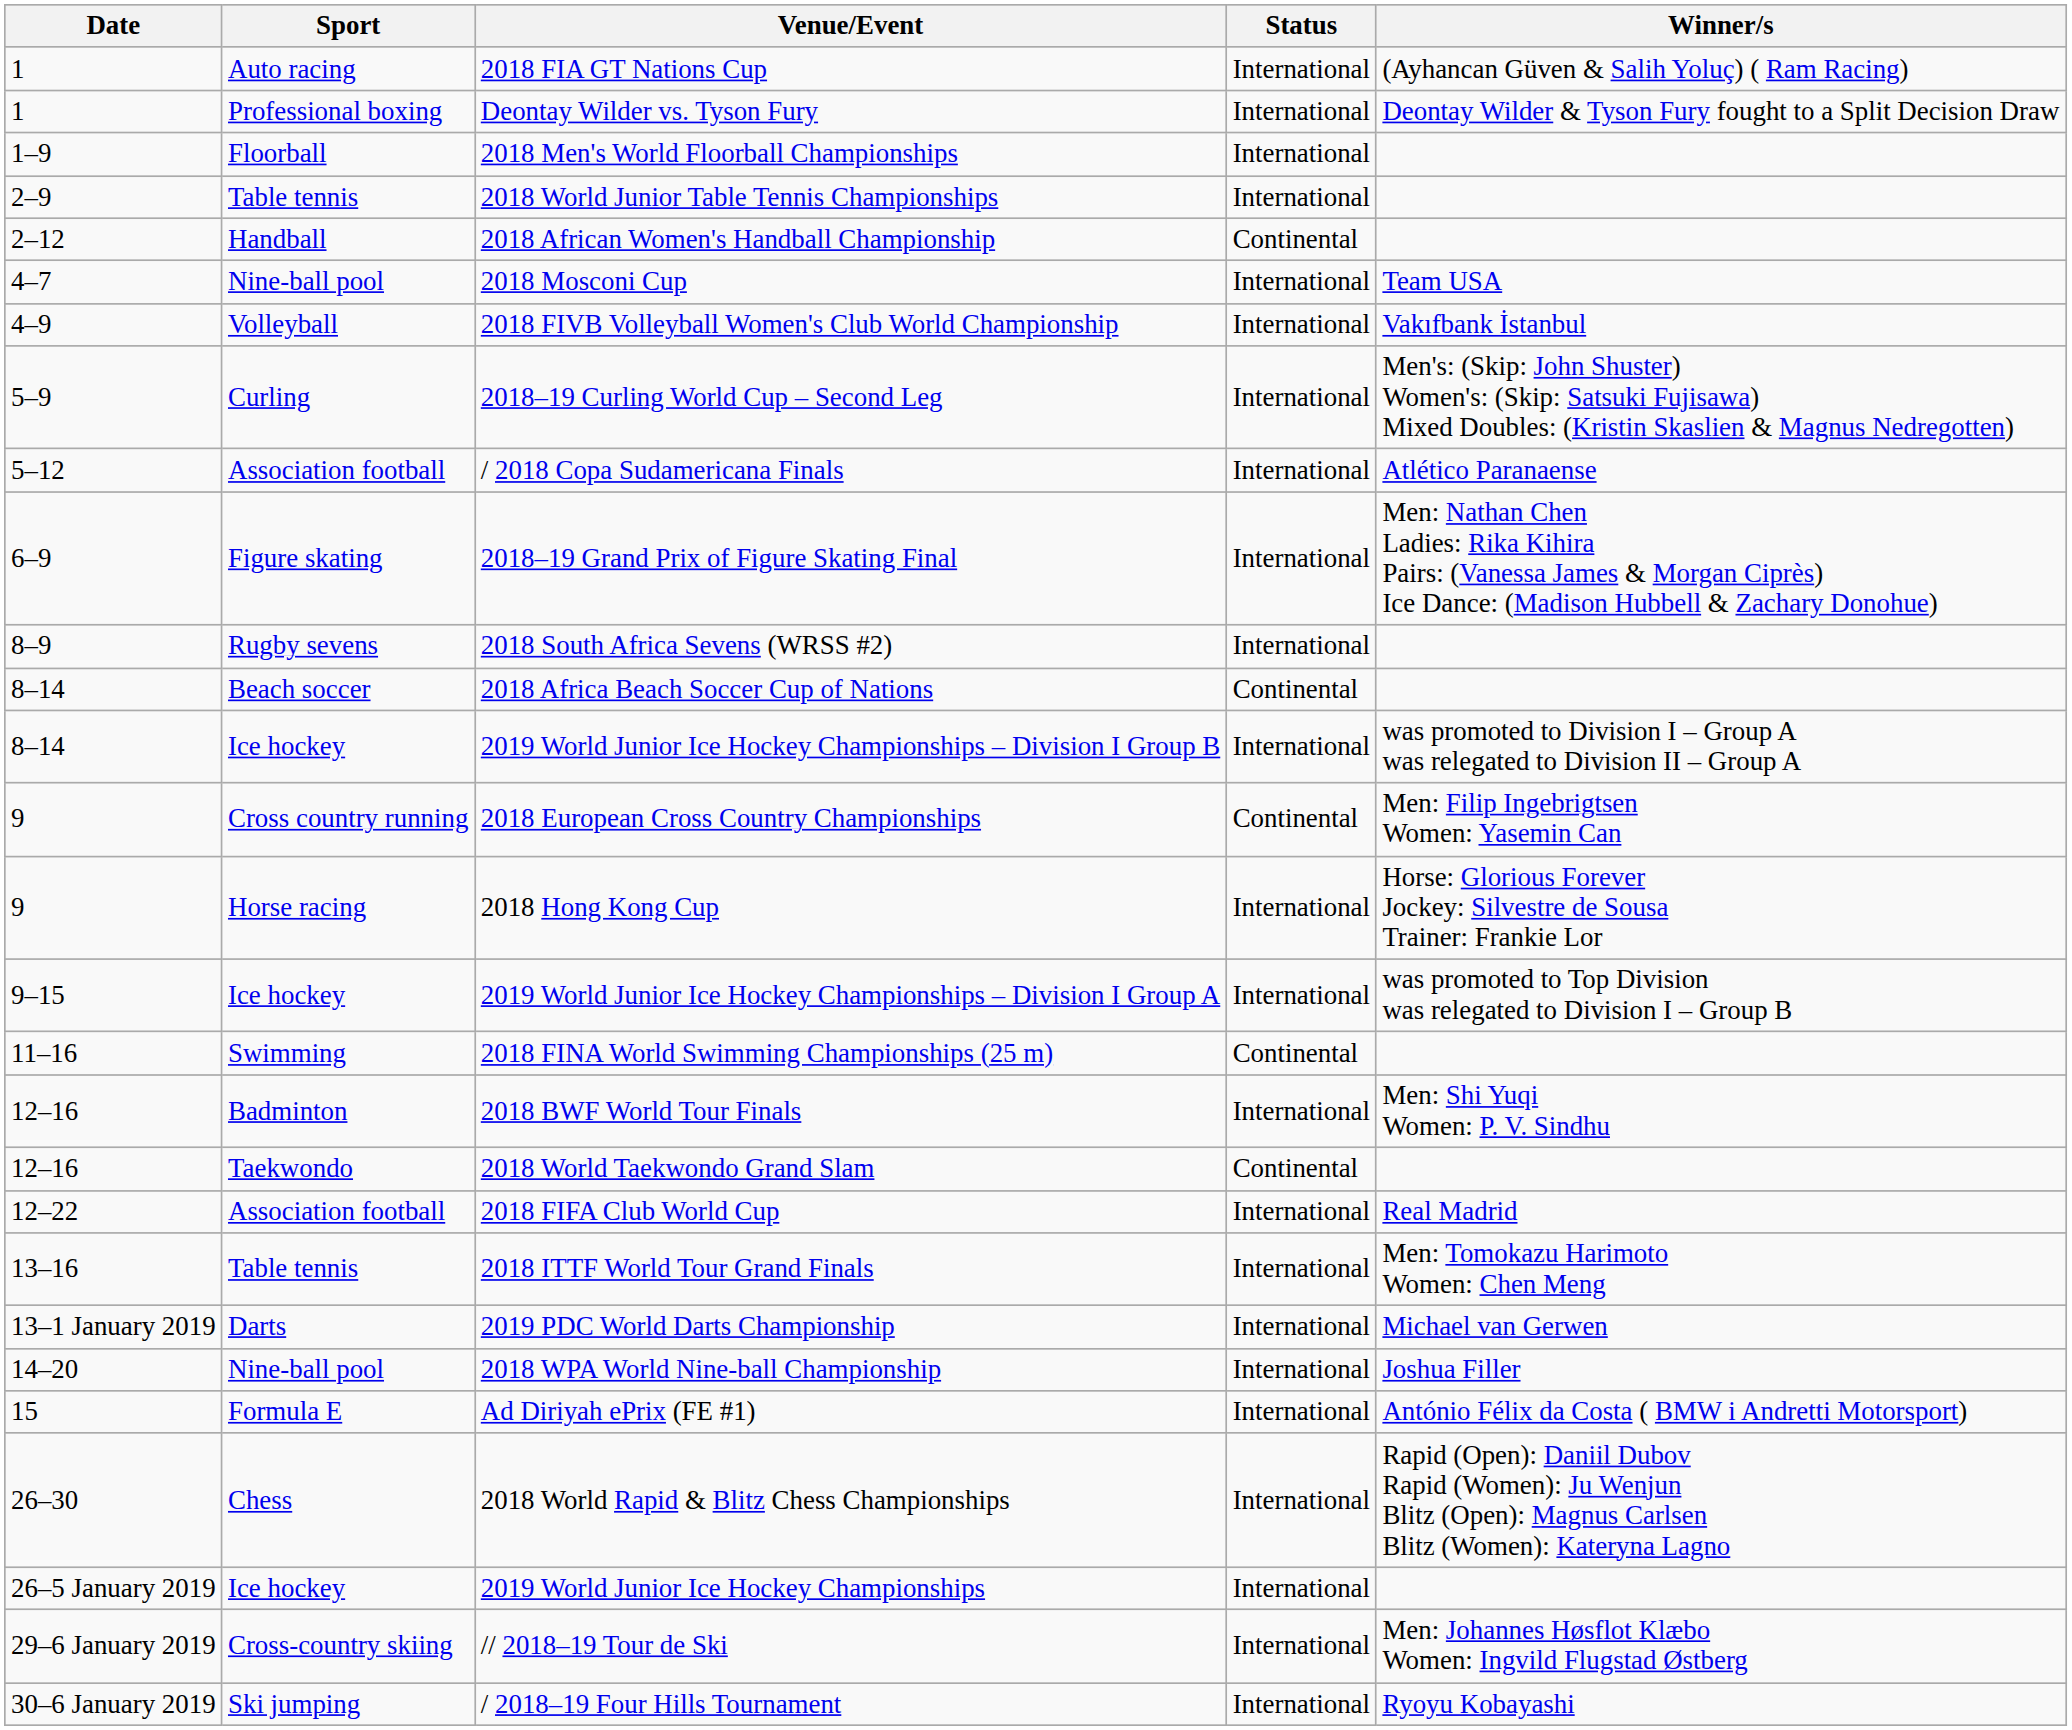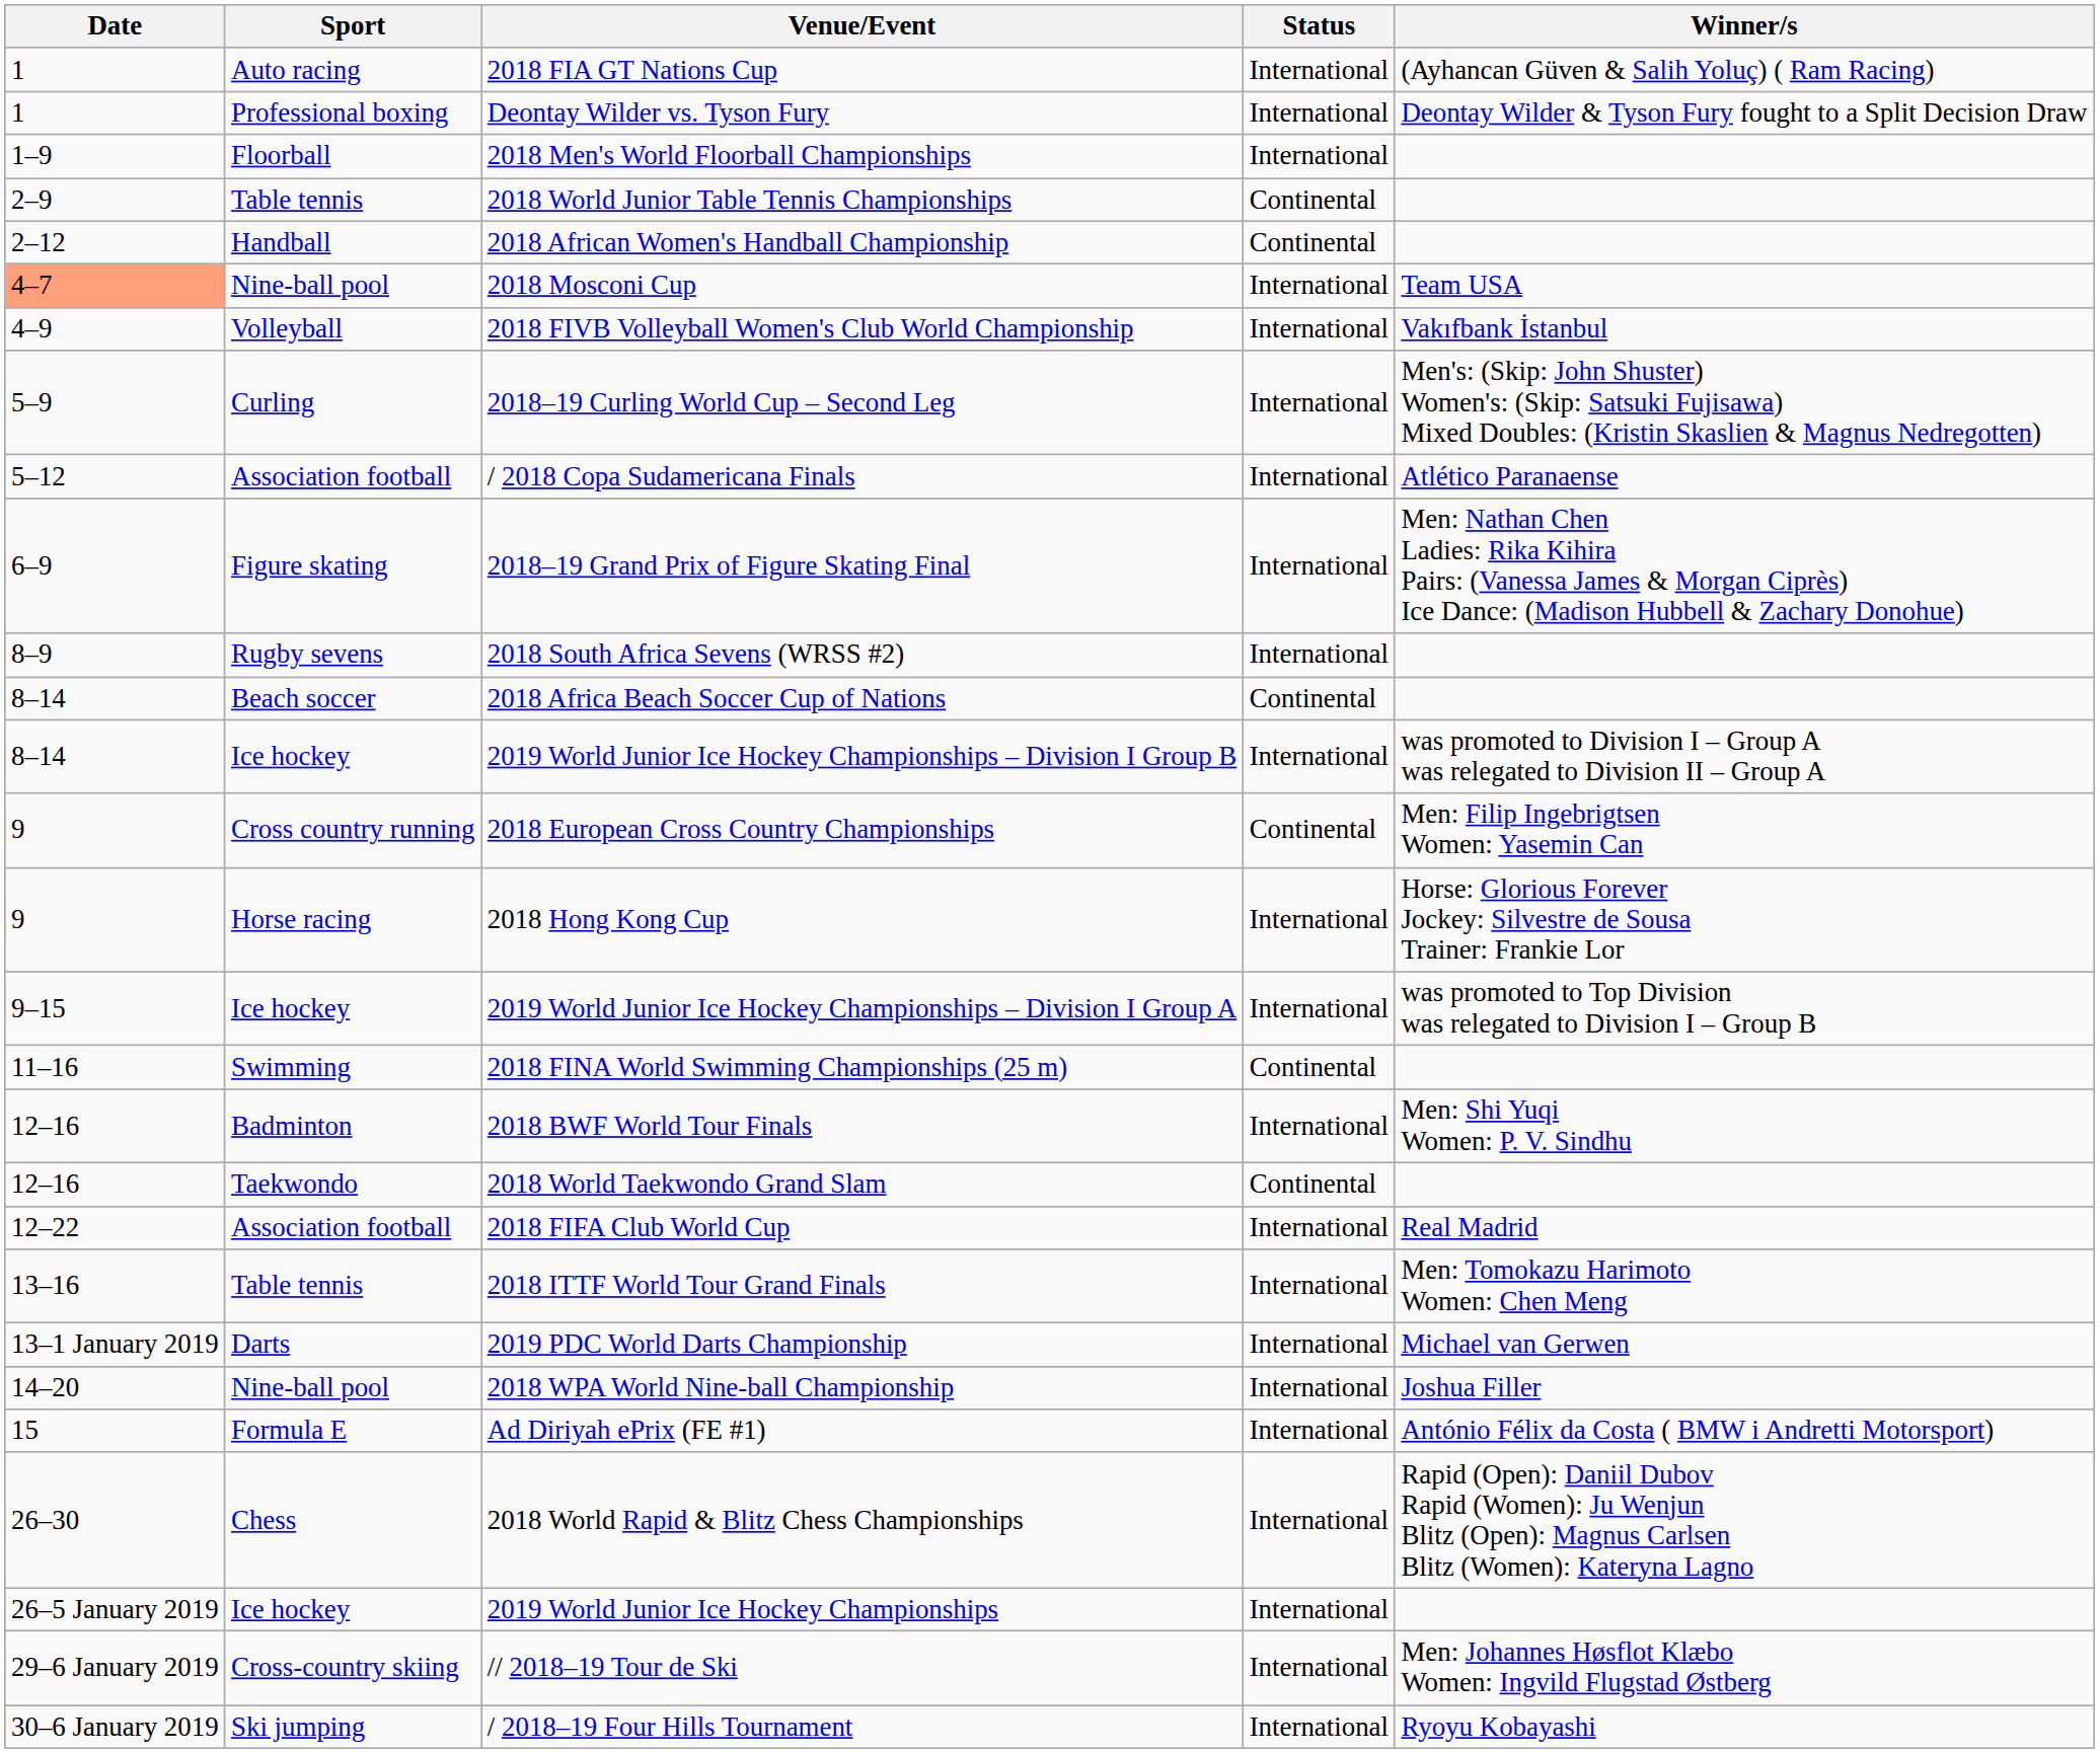 <table class="wikitable sortbale">
 <tr>
 <th>Date</th>
 <th>Sport</th>
 <th>Venue/Event</th>
 <th>Status</th>
 <th>Winner/s</th>
 </tr>
 <tr>
 <td>1</td>
 <td><a href='#'>Auto racing</a></td>
 <td> <a href='#'>2018 FIA GT Nations Cup</a></td>
 <td>International</td>
 <td> (Ayhancan Güven & <a href='#'>Salih Yoluç</a>) ( <a href='#'>Ram Racing</a>)</td>
 </tr>
 <tr>
 <td>1</td>
 <td><a href='#'>Professional boxing</a></td>
 <td> <a href='#'>Deontay Wilder vs. Tyson Fury</a></td>
 <td>International</td>
 <td> <a href='#'>Deontay Wilder</a> &  <a href='#'>Tyson Fury</a> fought to a Split Decision Draw</td>
 </tr>
 <tr>
 <td>1–9</td>
 <td><a href='#'>Floorball</a></td>
 <td> <a href='#'>2018 Men's World Floorball Championships</a></td>
 <td>International</td>
 <td></td>
 </tr>
 <tr>
 <td>2–9</td>
 <td><a href='#'>Table tennis</a></td>
 <td> <a href='#'>2018 World Junior Table Tennis Championships</a></td>
-<td>International</td>
+<td>Continental</td>
 <td></td>
 </tr>
 <tr>
 <td>2–12</td>
 <td><a href='#'>Handball</a></td>
 <td> <a href='#'>2018 African Women's Handball Championship</a></td>
 <td>Continental</td>
 <td></td>
 </tr>
 <tr>
-<td>4–7</td>
+<td style="background: lightsalmon;">4–7</td>
 <td><a href='#'>Nine-ball pool</a></td>
 <td> <a href='#'>2018 Mosconi Cup</a></td>
 <td>International</td>
 <td> <a href='#'>Team USA</a></td>
 </tr>
 <tr>
 <td>4–9</td>
 <td><a href='#'>Volleyball</a></td>
 <td> <a href='#'>2018 FIVB Volleyball Women's Club World Championship</a></td>
 <td>International</td>
 <td> <a href='#'>Vakıfbank İstanbul</a></td>
 </tr>
 <tr>
 <td>5–9</td>
 <td><a href='#'>Curling</a></td>
 <td> <a href='#'>2018–19 Curling World Cup – Second Leg</a></td>
 <td>International</td>
 <td>Men's:  (Skip: <a href='#'>John Shuster</a>)<br>Women's:  (Skip: <a href='#'>Satsuki Fujisawa</a>)<br>Mixed Doubles:  (<a href='#'>Kristin Skaslien</a> & <a href='#'>Magnus Nedregotten</a>)</td>
 </tr>
 <tr>
 <td>5–12</td>
 <td><a href='#'>Association football</a></td>
 <td>/ <a href='#'>2018 Copa Sudamericana Finals</a></td>
 <td>International</td>
 <td> <a href='#'>Atlético Paranaense</a></td>
 </tr>
 <tr>
 <td>6–9</td>
 <td><a href='#'>Figure skating</a></td>
 <td> <a href='#'>2018–19 Grand Prix of Figure Skating Final</a></td>
 <td>International</td>
 <td>Men:  <a href='#'>Nathan Chen</a><br>Ladies:  <a href='#'>Rika Kihira</a><br>Pairs:  (<a href='#'>Vanessa James</a> & <a href='#'>Morgan Ciprès</a>)<br>Ice Dance:  (<a href='#'>Madison Hubbell</a> & <a href='#'>Zachary Donohue</a>)</td>
 </tr>
 <tr>
 <td>8–9</td>
 <td><a href='#'>Rugby sevens</a></td>
 <td> <a href='#'>2018 South Africa Sevens</a> (WRSS #2)</td>
 <td>International</td>
 <td></td>
 </tr>
 <tr>
 <td>8–14</td>
 <td><a href='#'>Beach soccer</a></td>
 <td> <a href='#'>2018 Africa Beach Soccer Cup of Nations</a></td>
 <td>Continental</td>
 <td></td>
 </tr>
 <tr>
 <td>8–14</td>
 <td><a href='#'>Ice hockey</a></td>
 <td> <a href='#'>2019 World Junior Ice Hockey Championships – Division I Group B</a></td>
 <td>International</td>
 <td> was promoted to Division I – Group A<br> was relegated to Division II – Group A</td>
 </tr>
 <tr>
 <td>9</td>
 <td><a href='#'>Cross country running</a></td>
 <td> <a href='#'>2018 European Cross Country Championships</a></td>
 <td>Continental</td>
 <td>Men:  <a href='#'>Filip Ingebrigtsen</a><br>Women:  <a href='#'>Yasemin Can</a></td>
 </tr>
 <tr>
 <td>9</td>
 <td><a href='#'>Horse racing</a></td>
 <td> 2018 <a href='#'>Hong Kong Cup</a></td>
 <td>International</td>
 <td>Horse:  <a href='#'>Glorious Forever</a><br>Jockey:  <a href='#'>Silvestre de Sousa</a><br>Trainer:  Frankie Lor</td>
 </tr>
 <tr>
 <td>9–15</td>
 <td><a href='#'>Ice hockey</a></td>
 <td> <a href='#'>2019 World Junior Ice Hockey Championships – Division I Group A</a></td>
 <td>International</td>
 <td> was promoted to Top Division<br> was relegated to Division I – Group B</td>
 </tr>
 <tr>
 <td>11–16</td>
 <td><a href='#'>Swimming</a></td>
 <td> <a href='#'>2018 FINA World Swimming Championships (25 m)</a></td>
 <td>Continental</td>
 <td></td>
 </tr>
 <tr>
 <td>12–16</td>
 <td><a href='#'>Badminton</a></td>
 <td> <a href='#'>2018 BWF World Tour Finals</a></td>
 <td>International</td>
 <td>Men:  <a href='#'>Shi Yuqi</a><br>Women:  <a href='#'>P. V. Sindhu</a></td>
 </tr>
 <tr>
 <td>12–16</td>
 <td><a href='#'>Taekwondo</a></td>
 <td> <a href='#'>2018 World Taekwondo Grand Slam</a></td>
 <td>Continental</td>
 <td></td>
 </tr>
 <tr>
 <td>12–22</td>
 <td><a href='#'>Association football</a></td>
 <td> <a href='#'>2018 FIFA Club World Cup</a></td>
 <td>International</td>
 <td> <a href='#'>Real Madrid</a></td>
 </tr>
 <tr>
 <td>13–16</td>
 <td><a href='#'>Table tennis</a></td>
 <td> <a href='#'>2018 ITTF World Tour Grand Finals</a></td>
 <td>International</td>
 <td>Men:  <a href='#'>Tomokazu Harimoto</a><br>Women:  <a href='#'>Chen Meng</a></td>
 </tr>
 <tr>
 <td>13–1 January 2019</td>
 <td><a href='#'>Darts</a></td>
 <td> <a href='#'>2019 PDC World Darts Championship</a></td>
 <td>International</td>
 <td> <a href='#'>Michael van Gerwen</a></td>
 </tr>
 <tr>
 <td>14–20</td>
 <td><a href='#'>Nine-ball pool</a></td>
 <td> <a href='#'>2018 WPA World Nine-ball Championship</a></td>
 <td>International</td>
 <td> <a href='#'>Joshua Filler</a></td>
 </tr>
 <tr>
 <td>15</td>
 <td><a href='#'>Formula E</a></td>
 <td> <a href='#'>Ad Diriyah ePrix</a> (FE #1)</td>
 <td>International</td>
 <td> <a href='#'>António Félix da Costa</a> ( <a href='#'>BMW i Andretti Motorsport</a>)</td>
 </tr>
 <tr>
 <td>26–30</td>
 <td><a href='#'>Chess</a></td>
 <td> 2018 World <a href='#'>Rapid</a> & <a href='#'>Blitz</a> Chess Championships</td>
 <td>International</td>
 <td>Rapid (Open):  <a href='#'>Daniil Dubov</a><br>Rapid (Women):  <a href='#'>Ju Wenjun</a><br>Blitz (Open):  <a href='#'>Magnus Carlsen</a><br>Blitz (Women):  <a href='#'>Kateryna Lagno</a></td>
 </tr>
 <tr>
 <td>26–5 January 2019</td>
 <td><a href='#'>Ice hockey</a></td>
 <td> <a href='#'>2019 World Junior Ice Hockey Championships</a></td>
 <td>International</td>
 <td></td>
 </tr>
 <tr>
 <td>29–6 January 2019</td>
 <td><a href='#'>Cross-country skiing</a></td>
 <td>// <a href='#'>2018–19 Tour de Ski</a></td>
 <td>International</td>
 <td>Men:  <a href='#'>Johannes Høsflot Klæbo</a><br>Women:  <a href='#'>Ingvild Flugstad Østberg</a></td>
 </tr>
 <tr>
 <td>30–6 January 2019</td>
 <td><a href='#'>Ski jumping</a></td>
 <td>/ <a href='#'>2018–19 Four Hills Tournament</a></td>
 <td>International</td>
 <td> <a href='#'>Ryoyu Kobayashi</a></td>
 </tr>
 </table>
